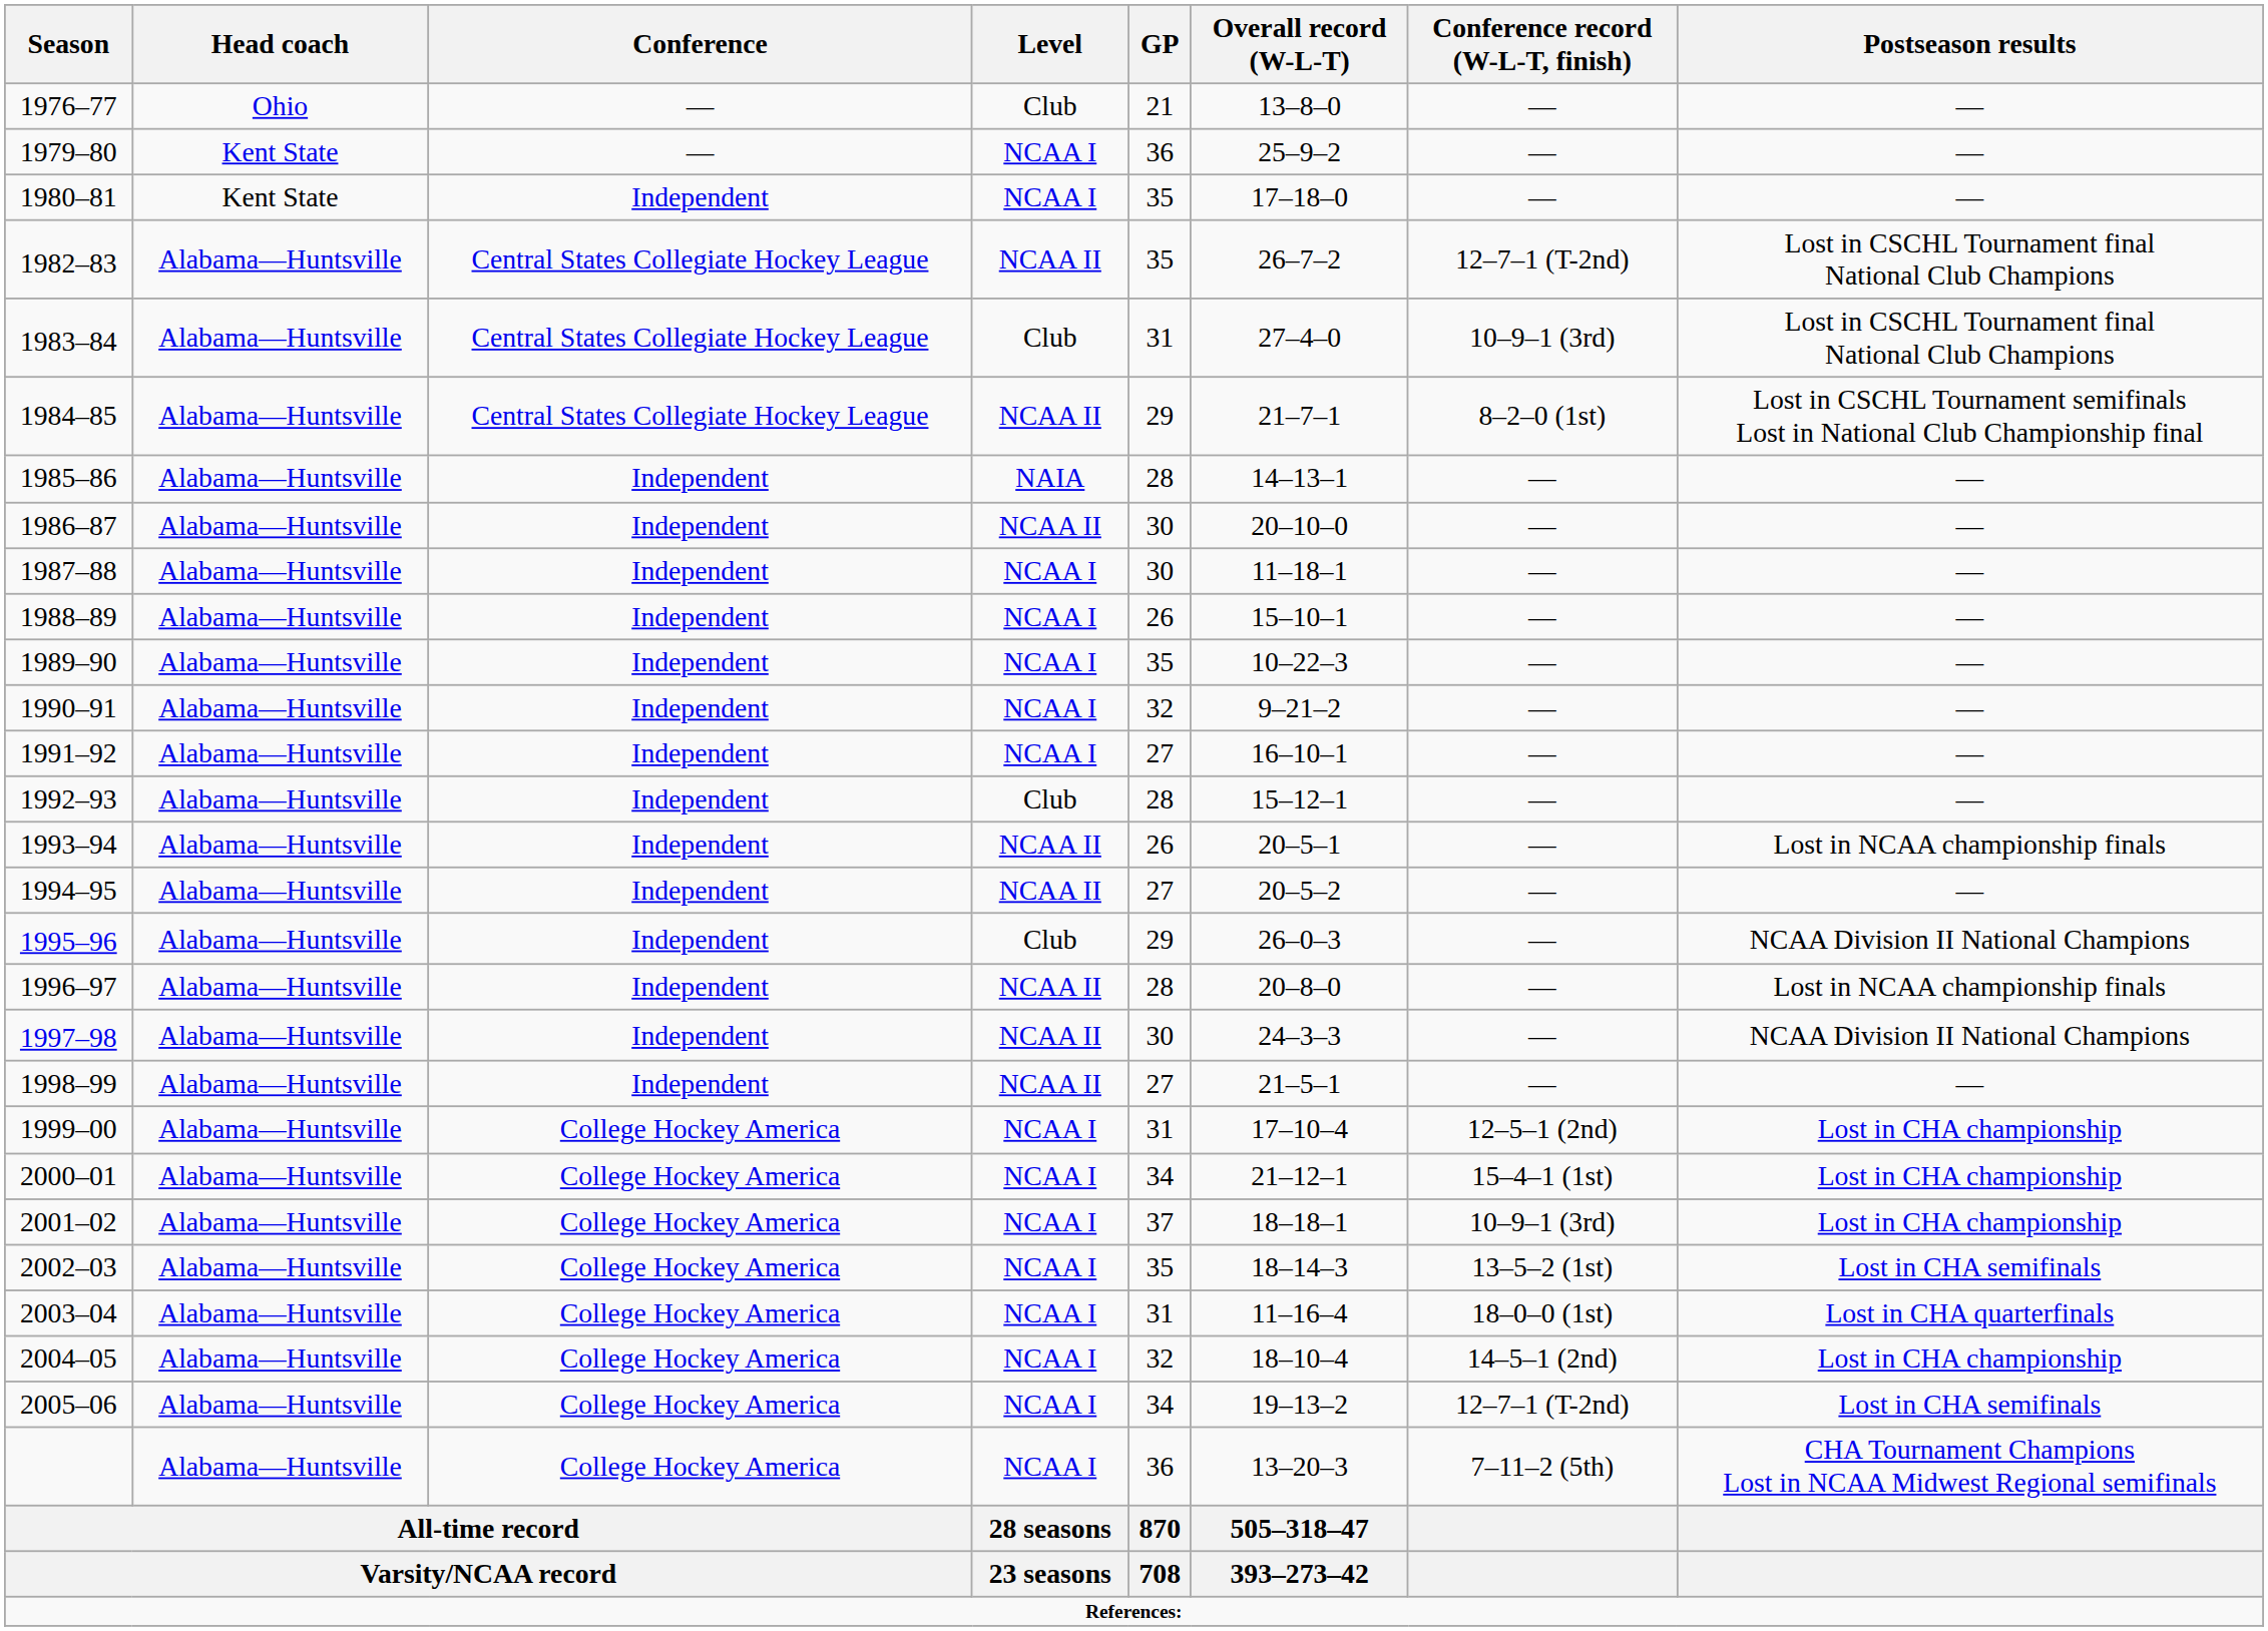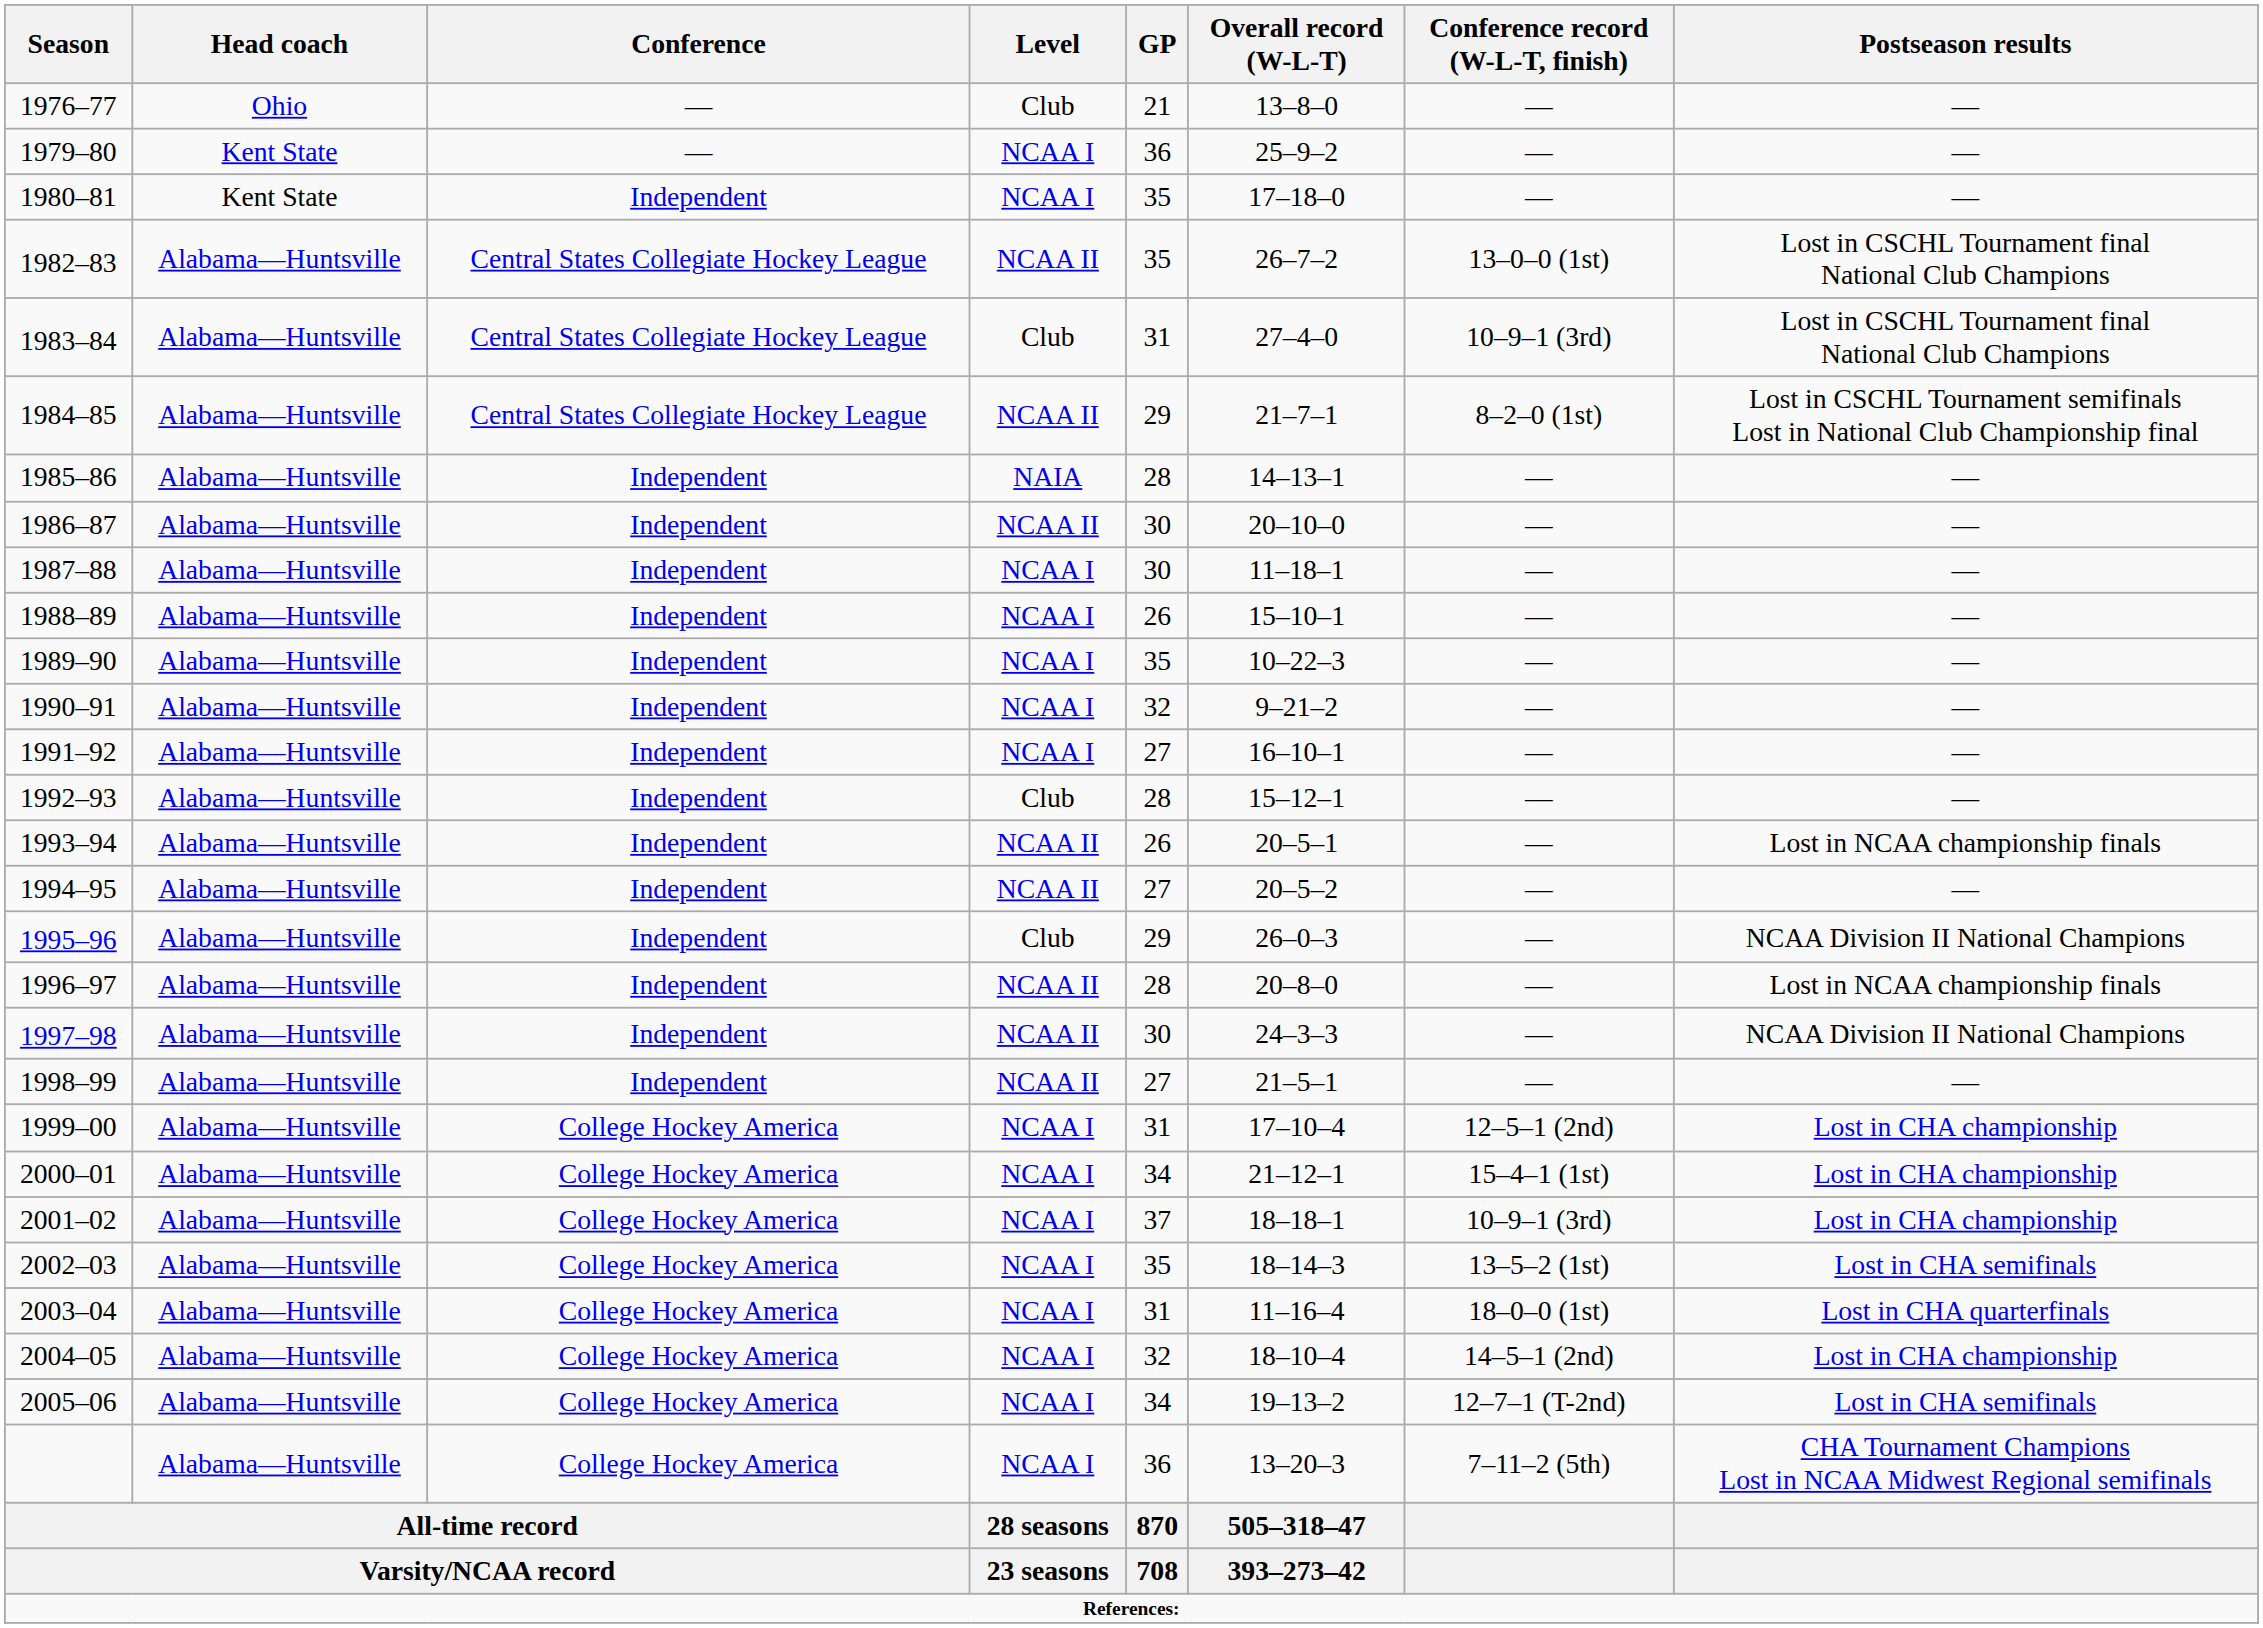 <table class="wikitable" style="font-size: 95%; width:98%; text-align:center;">
 <tr>
 <th>Season</th>
 <th>Head coach</th>
 <th>Conference</th>
 <th>Level</th>
 <th>GP</th>
 <th>Overall record<br>(W-L-T)</th>
 <th>Conference record<br>(W-L-T, finish)</th>
 <th>Postseason results</th>
 </tr>
 <tr>
 <td>1976–77</td>
 <td><a href='#'>Ohio</a></td>
 <td>—</td>
 <td>Club</td>
 <td>21</td>
 <td>13–8–0</td>
 <td>—</td>
 <td>—</td>
 </tr>
 <tr>
 <td>1979–80</td>
 <td><a href='#'>Kent State</a></td>
 <td>—</td>
 <td><a href='#'>NCAA I</a></td>
 <td>36</td>
 <td>25–9–2</td>
 <td>—</td>
 <td>—</td>
 </tr>
 <tr>
 <td>1980–81</td>
 <td>Kent State</td>
 <td><a href='#'>Independent</a></td>
 <td><a href='#'>NCAA I</a></td>
 <td>35</td>
 <td>17–18–0</td>
 <td>—</td>
 <td>—</td>
 </tr>
 <tr>
 <td align="center">1982–83<sup></sup></td>
 <td><a href='#'>Alabama—Huntsville</a></td>
 <td><a href='#'>Central States Collegiate Hockey League</a></td>
 <td><a href='#'>NCAA II</a></td>
 <td>35</td>
 <td>26–7–2</td>
-<td>12–7–1 (T-2nd)</td>
+<td>13–0–0 (1st)</td>
 <td align="center">Lost in CSCHL Tournament final<br>National Club Champions</td>
 </tr>
 <tr>
 <td align="center">1983–84<sup></sup></td>
 <td><a href='#'>Alabama—Huntsville</a></td>
 <td><a href='#'>Central States Collegiate Hockey League</a></td>
 <td>Club</td>
 <td>31</td>
 <td>27–4–0</td>
 <td>10–9–1 (3rd)</td>
 <td align="center">Lost in CSCHL Tournament final<br>National Club Champions</td>
 </tr>
 <tr>
 <td>1984–85</td>
 <td><a href='#'>Alabama—Huntsville</a></td>
 <td><a href='#'>Central States Collegiate Hockey League</a></td>
 <td><a href='#'>NCAA II</a></td>
 <td>29</td>
 <td>21–7–1</td>
 <td>8–2–0 (1st)</td>
 <td>Lost in CSCHL Tournament semifinals<br>Lost in National Club Championship final</td>
 </tr>
 <tr>
 <td>1985–86</td>
 <td><a href='#'>Alabama—Huntsville</a></td>
 <td><a href='#'>Independent</a></td>
 <td><a href='#'>NAIA</a></td>
 <td>28</td>
 <td>14–13–1</td>
 <td>—</td>
 <td>—</td>
 </tr>
 <tr>
 <td>1986–87</td>
 <td><a href='#'>Alabama—Huntsville</a></td>
 <td><a href='#'>Independent</a></td>
 <td><a href='#'>NCAA II</a></td>
 <td>30</td>
 <td>20–10–0</td>
 <td>—</td>
 <td>—</td>
 </tr>
 <tr>
 <td>1987–88</td>
 <td><a href='#'>Alabama—Huntsville</a></td>
 <td><a href='#'>Independent</a></td>
 <td><a href='#'>NCAA I</a></td>
 <td>30</td>
 <td>11–18–1</td>
 <td>—</td>
 <td>—</td>
 </tr>
 <tr>
 <td>1988–89</td>
 <td><a href='#'>Alabama—Huntsville</a></td>
 <td><a href='#'>Independent</a></td>
 <td><a href='#'>NCAA I</a></td>
 <td>26</td>
 <td>15–10–1</td>
 <td>—</td>
 <td>—</td>
 </tr>
 <tr>
 <td>1989–90</td>
 <td><a href='#'>Alabama—Huntsville</a></td>
 <td><a href='#'>Independent</a></td>
 <td><a href='#'>NCAA I</a></td>
 <td>35</td>
 <td>10–22–3</td>
 <td>—</td>
 <td>—</td>
 </tr>
 <tr>
 <td>1990–91</td>
 <td><a href='#'>Alabama—Huntsville</a></td>
 <td><a href='#'>Independent</a></td>
 <td><a href='#'>NCAA I</a></td>
 <td>32</td>
 <td>9–21–2</td>
 <td>—</td>
 <td>—</td>
 </tr>
 <tr>
 <td>1991–92</td>
 <td><a href='#'>Alabama—Huntsville</a></td>
 <td><a href='#'>Independent</a></td>
 <td><a href='#'>NCAA I</a></td>
 <td>27</td>
 <td>16–10–1</td>
 <td>—</td>
 <td>—</td>
 </tr>
 <tr>
 <td>1992–93</td>
 <td><a href='#'>Alabama—Huntsville</a></td>
 <td><a href='#'>Independent</a></td>
 <td>Club</td>
 <td>28</td>
 <td>15–12–1</td>
 <td>—</td>
 <td>—</td>
 </tr>
 <tr>
 <td>1993–94</td>
 <td><a href='#'>Alabama—Huntsville</a></td>
 <td><a href='#'>Independent</a></td>
 <td><a href='#'>NCAA II</a></td>
 <td>26</td>
 <td>20–5–1</td>
 <td>—</td>
 <td>Lost in NCAA championship finals</td>
 </tr>
 <tr>
 <td>1994–95</td>
 <td><a href='#'>Alabama—Huntsville</a></td>
 <td><a href='#'>Independent</a></td>
 <td><a href='#'>NCAA II</a></td>
 <td>27</td>
 <td>20–5–2</td>
 <td>—</td>
 <td>—</td>
 </tr>
 <tr>
 <td align="center"><a href='#'>1995–96</a><sup></sup></td>
 <td><a href='#'>Alabama—Huntsville</a></td>
 <td><a href='#'>Independent</a></td>
 <td>Club</td>
 <td>29</td>
 <td>26–0–3</td>
 <td>—</td>
 <td align="center">NCAA Division II National Champions</td>
 </tr>
 <tr>
 <td>1996–97</td>
 <td><a href='#'>Alabama—Huntsville</a></td>
 <td><a href='#'>Independent</a></td>
 <td><a href='#'>NCAA II</a></td>
 <td>28</td>
 <td>20–8–0</td>
 <td>—</td>
 <td>Lost in NCAA championship finals</td>
 </tr>
 <tr>
 <td align="center"><a href='#'>1997–98</a><sup></sup></td>
 <td><a href='#'>Alabama—Huntsville</a></td>
 <td><a href='#'>Independent</a></td>
 <td><a href='#'>NCAA II</a></td>
 <td>30</td>
 <td>24–3–3</td>
 <td>—</td>
 <td align="center">NCAA Division II National Champions</td>
 </tr>
 <tr>
 <td>1998–99</td>
 <td><a href='#'>Alabama—Huntsville</a></td>
 <td><a href='#'>Independent</a></td>
 <td><a href='#'>NCAA II</a></td>
 <td>27</td>
 <td>21–5–1</td>
 <td>—</td>
 <td>—</td>
 </tr>
 <tr>
 <td>1999–00</td>
 <td><a href='#'>Alabama—Huntsville</a></td>
 <td><a href='#'>College Hockey America</a></td>
 <td><a href='#'>NCAA I</a></td>
 <td>31</td>
 <td>17–10–4</td>
 <td>12–5–1 (2nd)</td>
 <td><a href='#'>Lost in CHA championship</a></td>
 </tr>
 <tr>
 <td>2000–01</td>
 <td><a href='#'>Alabama—Huntsville</a></td>
 <td><a href='#'>College Hockey America</a></td>
 <td><a href='#'>NCAA I</a></td>
 <td>34</td>
 <td>21–12–1</td>
 <td>15–4–1 (1st)</td>
 <td><a href='#'>Lost in CHA championship</a></td>
 </tr>
 <tr>
 <td>2001–02</td>
 <td><a href='#'>Alabama—Huntsville</a></td>
 <td><a href='#'>College Hockey America</a></td>
 <td><a href='#'>NCAA I</a></td>
 <td>37</td>
 <td>18–18–1</td>
 <td>10–9–1 (3rd)</td>
 <td><a href='#'>Lost in CHA championship</a></td>
 </tr>
 <tr>
 <td>2002–03</td>
 <td><a href='#'>Alabama—Huntsville</a></td>
 <td><a href='#'>College Hockey America</a></td>
 <td><a href='#'>NCAA I</a></td>
 <td>35</td>
 <td>18–14–3</td>
 <td>13–5–2 (1st)</td>
 <td><a href='#'>Lost in CHA semifinals</a></td>
 </tr>
 <tr>
 <td>2003–04</td>
 <td><a href='#'>Alabama—Huntsville</a></td>
 <td><a href='#'>College Hockey America</a></td>
 <td><a href='#'>NCAA I</a></td>
 <td>31</td>
 <td>11–16–4</td>
 <td>18–0–0 (1st)</td>
 <td><a href='#'>Lost in CHA quarterfinals</a></td>
 </tr>
 <tr>
 <td>2004–05</td>
 <td><a href='#'>Alabama—Huntsville</a></td>
 <td><a href='#'>College Hockey America</a></td>
 <td><a href='#'>NCAA I</a></td>
 <td>32</td>
 <td>18–10–4</td>
 <td>14–5–1 (2nd)</td>
 <td><a href='#'>Lost in CHA championship</a></td>
 </tr>
 <tr>
 <td>2005–06</td>
 <td><a href='#'>Alabama—Huntsville</a></td>
 <td><a href='#'>College Hockey America</a></td>
 <td><a href='#'>NCAA I</a></td>
 <td>34</td>
 <td>19–13–2</td>
 <td>12–7–1 (T-2nd)</td>
 <td><a href='#'>Lost in CHA semifinals</a></td>
 </tr>
 <tr>
 <td align="center"></td>
 <td><a href='#'>Alabama—Huntsville</a></td>
 <td><a href='#'>College Hockey America</a></td>
 <td><a href='#'>NCAA I</a></td>
 <td>36</td>
 <td>13–20–3</td>
 <td>7–11–2 (5th)</td>
 <td align="center"><a href='#'>CHA Tournament Champions</a><br><a href='#'>Lost in NCAA Midwest Regional semifinals</a></td>
 </tr>
 <tr>
 <th align="center" rowspan="1" colspan="3">All-time record</th>
 <th align="center">28 seasons</th>
 <th align="center">870</th>
 <th align="center">505–318–47</th>
 <th align="center"></th>
 <th align="center"></th>
 </tr>
 <tr>
 <th align="center" rowspan="1" colspan="3">Varsity/NCAA record</th>
 <th align="center">23 seasons</th>
 <th align="center">708</th>
 <th align="center">393–273–42</th>
 <th align="center"></th>
 <th align="center"></th>
 </tr>
 <tr>
 <td colspan="9" style="font-size: 8pt" align="center"><strong>References:</strong></td>
 </tr>
 </table>
